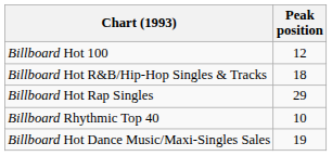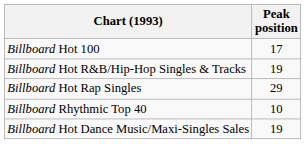 <table class="wikitable">
 <tr>
 <th>Chart (1993)</th>
 <th>Peak<br>position</th>
 </tr>
 <tr>
 <td><em>Billboard</em> Hot 100</td>
-<td align="center">12</td>
+<td align="center">17</td>
 </tr>
 <tr>
 <td><em>Billboard</em> Hot R&B/Hip-Hop Singles & Tracks</td>
-<td align="center">18</td>
+<td align="center">19</td>
 </tr>
 <tr>
 <td><em>Billboard</em> Hot Rap Singles</td>
 <td align="center">29</td>
 </tr>
 <tr>
 <td><em>Billboard</em> Rhythmic Top 40</td>
 <td align="center">10</td>
 </tr>
 <tr>
 <td><em>Billboard</em> Hot Dance Music/Maxi-Singles Sales</td>
 <td align="center">19</td>
 </tr>
 </table>
